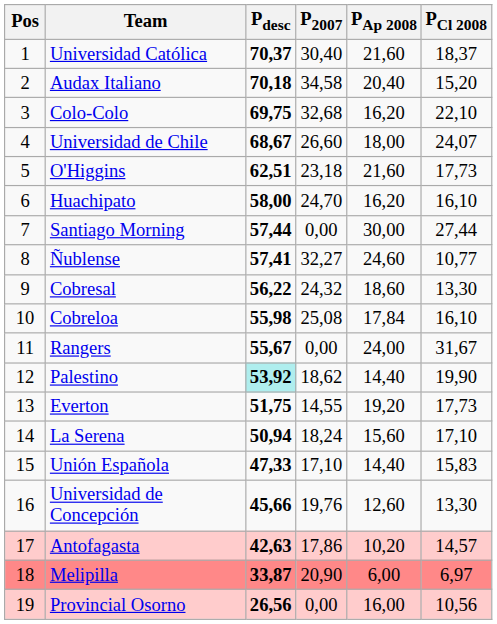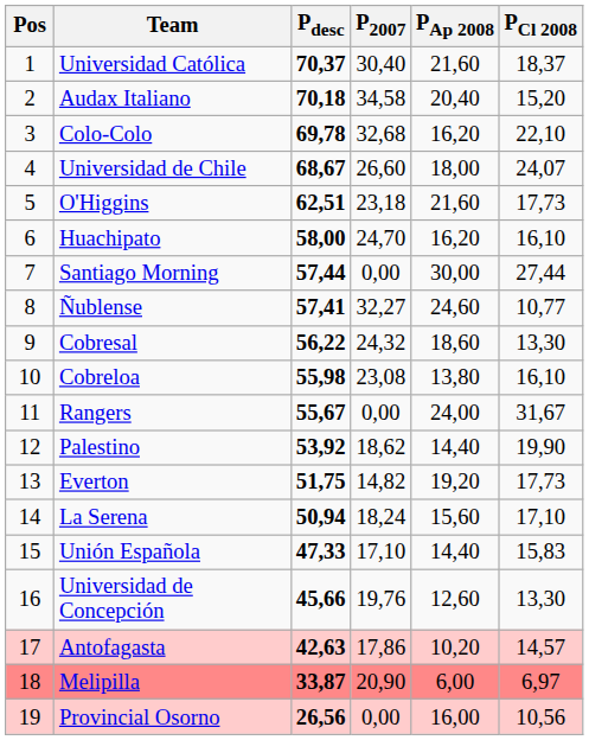 <table class="wikitable" style="text-align: center;">
 <tr>
 <th width=28>Pos</th>
 <th width=165>Team</th>
 <th>P<sub>desc</sub></th>
 <th>P<sub>2007</sub></th>
 <th>P<sub>Ap 2008</sub></th>
 <th>P<sub>Cl 2008</sub></th>
 </tr>
 <tr>
 <td>1</td>
 <td align=left><a href='#'>Universidad Católica</a></td>
 <td><strong>70,37</strong></td>
 <td>30,40</td>
 <td>21,60</td>
 <td>18,37</td>
 </tr>
 <tr>
 <td>2</td>
 <td align=left><a href='#'>Audax Italiano</a></td>
 <td><strong>70,18</strong></td>
 <td>34,58</td>
 <td>20,40</td>
 <td>15,20</td>
 </tr>
 <tr>
 <td>3</td>
 <td align=left><a href='#'>Colo-Colo</a></td>
-<td><strong>69,75</strong></td>
+<td><strong>69,78</strong></td>
 <td>32,68</td>
 <td>16,20</td>
 <td>22,10</td>
 </tr>
 <tr>
 <td>4</td>
 <td align=left><a href='#'>Universidad de Chile</a></td>
 <td><strong>68,67</strong></td>
 <td>26,60</td>
 <td>18,00</td>
 <td>24,07</td>
 </tr>
 <tr>
 <td>5</td>
 <td align=left><a href='#'>O'Higgins</a></td>
 <td><strong>62,51</strong></td>
 <td>23,18</td>
 <td>21,60</td>
 <td>17,73</td>
 </tr>
 <tr>
 <td>6</td>
 <td align=left><a href='#'>Huachipato</a></td>
 <td><strong>58,00</strong></td>
 <td>24,70</td>
 <td>16,20</td>
 <td>16,10</td>
 </tr>
 <tr>
 <td>7</td>
 <td align=left><a href='#'>Santiago Morning</a></td>
 <td><strong>57,44</strong></td>
 <td>0,00</td>
 <td>30,00</td>
 <td>27,44</td>
 </tr>
 <tr>
 <td>8</td>
 <td align=left><a href='#'>Ñublense</a></td>
 <td><strong>57,41</strong></td>
 <td>32,27</td>
 <td>24,60</td>
 <td>10,77</td>
 </tr>
 <tr>
 <td>9</td>
 <td align=left><a href='#'>Cobresal</a></td>
 <td><strong>56,22</strong></td>
 <td>24,32</td>
 <td>18,60</td>
 <td>13,30</td>
 </tr>
 <tr>
 <td>10</td>
 <td align=left><a href='#'>Cobreloa</a></td>
 <td><strong>55,98</strong></td>
-<td>25,08</td>
-<td>17,84</td>
+<td>23,08</td>
+<td>13,80</td>
 <td>16,10</td>
 </tr>
 <tr>
 <td>11</td>
 <td align=left><a href='#'>Rangers</a></td>
 <td><strong>55,67</strong></td>
 <td>0,00</td>
 <td>24,00</td>
 <td>31,67</td>
 </tr>
 <tr>
 <td>12</td>
 <td align=left><a href='#'>Palestino</a></td>
-<td style="background: paleturquoise;"><strong>53,92</strong></td>
+<td><strong>53,92</strong></td>
 <td>18,62</td>
 <td>14,40</td>
 <td>19,90</td>
 </tr>
 <tr>
 <td>13</td>
 <td align=left><a href='#'>Everton</a></td>
 <td><strong>51,75</strong></td>
-<td>14,55</td>
+<td>14,82</td>
 <td>19,20</td>
 <td>17,73</td>
 </tr>
 <tr>
 <td>14</td>
 <td align=left><a href='#'>La Serena</a></td>
 <td><strong>50,94</strong></td>
 <td>18,24</td>
 <td>15,60</td>
 <td>17,10</td>
 </tr>
 <tr>
 <td>15</td>
 <td align=left><a href='#'>Unión Española</a></td>
 <td><strong>47,33</strong></td>
 <td>17,10</td>
 <td>14,40</td>
 <td>15,83</td>
 </tr>
 <tr>
 <td>16</td>
 <td align=left><a href='#'>Universidad de Concepción</a></td>
 <td><strong>45,66</strong></td>
 <td>19,76</td>
 <td>12,60</td>
 <td>13,30</td>
 </tr>
 <tr style="background: #FFCCCC;">
 <td>17</td>
 <td align=left><a href='#'>Antofagasta</a></td>
 <td><strong>42,63</strong></td>
 <td>17,86</td>
 <td>10,20</td>
 <td>14,57</td>
 </tr>
 <tr style="background: #FF8888;">
 <td>18</td>
 <td align=left><a href='#'>Melipilla</a></td>
 <td><strong>33,87</strong></td>
 <td>20,90</td>
 <td>6,00</td>
 <td>6,97</td>
 </tr>
 <tr style="background: #FFCCCC;">
 <td>19</td>
 <td align=left><a href='#'>Provincial Osorno</a></td>
 <td><strong>26,56</strong></td>
 <td>0,00</td>
 <td>16,00</td>
 <td>10,56</td>
 </tr>
 </table>
